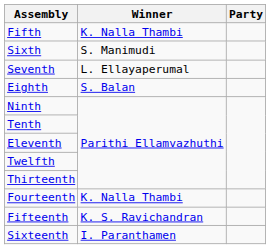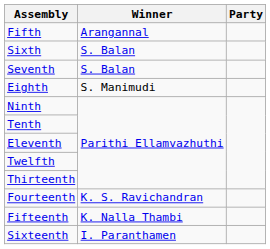 <table class="wikitable sortable">
 <tr>
 <th>Assembly</th>
 <th>Winner</th>
 <th colspan="2">Party</th>
 </tr>
 <tr>
 <td><a href='#'>Fifth</a></td>
-<td><a href='#'>K. Nalla Thambi</a></td>
+<td><a href='#'>Arangannal</a></td>
 <td></td>
 </tr>
 <tr>
 <td><a href='#'>Sixth</a></td>
-<td>S. Manimudi</td>
+<td><a href='#'>S. Balan</a></td>
 </tr>
 <tr>
 <td><a href='#'>Seventh</a></td>
-<td>L. Ellayaperumal</td>
+<td><a href='#'>S. Balan</a></td>
 <td></td>
 </tr>
 <tr>
 <td><a href='#'>Eighth</a></td>
-<td><a href='#'>S. Balan</a></td>
+<td>S. Manimudi</td>
 <td></td>
 </tr>
 <tr>
 <td><a href='#'>Ninth</a></td>
 <td rowspan=5><a href='#'>Parithi Ellamvazhuthi</a></td>
 </tr>
 <tr>
 <td><a href='#'>Tenth</a></td>
 </tr>
 <tr>
 <td><a href='#'>Eleventh</a></td>
 </tr>
 <tr>
 <td><a href='#'>Twelfth</a></td>
 </tr>
 <tr>
 <td><a href='#'>Thirteenth</a></td>
 </tr>
 <tr>
 <td><a href='#'>Fourteenth</a></td>
-<td><a href='#'>K. Nalla Thambi</a></td>
+<td><a href='#'>K. S. Ravichandran</a></td>
 <td></td>
 </tr>
 <tr>
 <td><a href='#'>Fifteenth</a></td>
-<td><a href='#'>K. S. Ravichandran</a></td>
+<td><a href='#'>K. Nalla Thambi</a></td>
 <td></td>
 </tr>
 <tr>
 <td><a href='#'>Sixteenth</a></td>
 <td><a href='#'>I. Paranthamen</a></td>
 </tr>
 </table>
